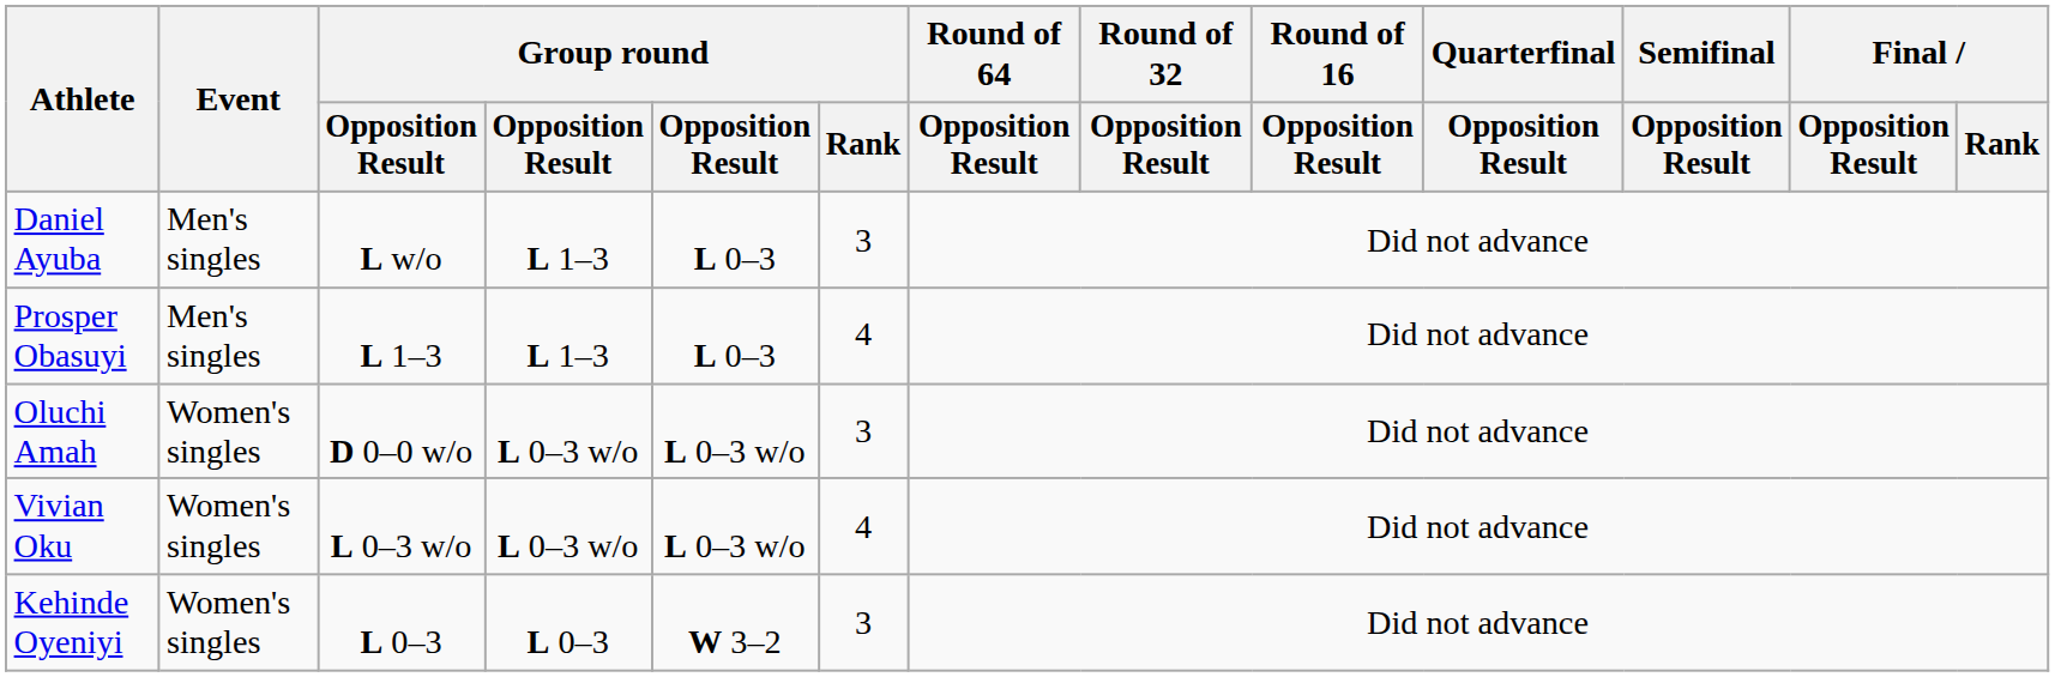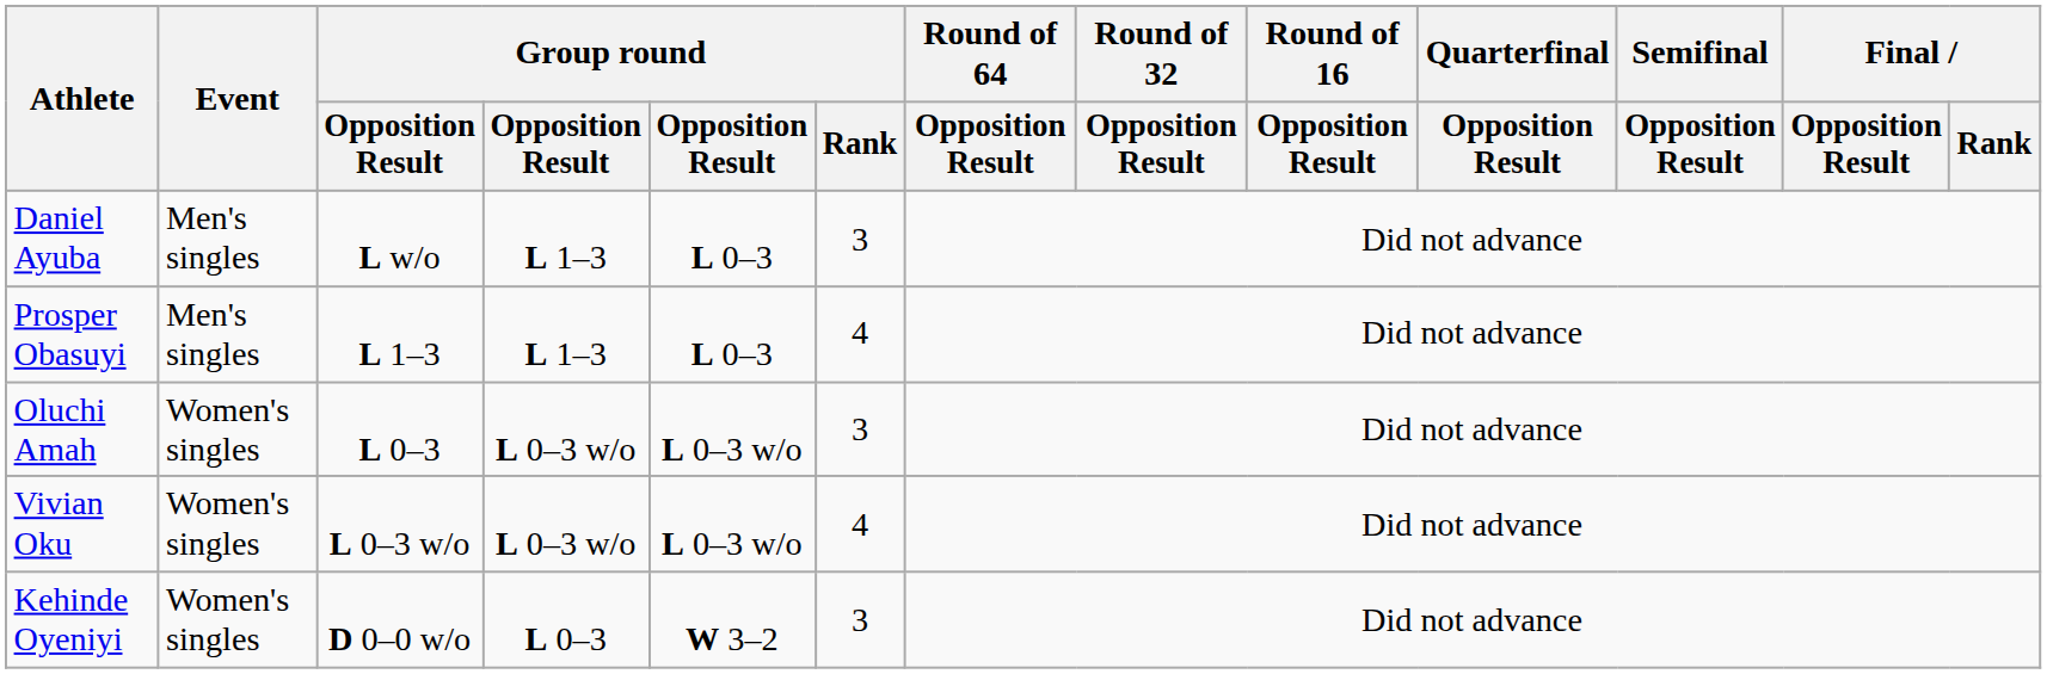 <table class="wikitable" style="font-size:90%;">
 <tr>
 <th rowspan=2>Athlete</th>
 <th rowspan=2>Event</th>
 <th colspan=4>Group round</th>
 <th>Round of 64</th>
 <th>Round of 32</th>
 <th>Round of 16</th>
 <th>Quarterfinal</th>
 <th>Semifinal</th>
 <th colspan=2>Final / </th>
 </tr>
 <tr style="font-size:95%">
 <th>Opposition<br>Result</th>
 <th>Opposition<br>Result</th>
 <th>Opposition<br>Result</th>
 <th>Rank</th>
 <th>Opposition<br>Result</th>
 <th>Opposition<br>Result</th>
 <th>Opposition<br>Result</th>
 <th>Opposition<br>Result</th>
 <th>Opposition<br>Result</th>
 <th>Opposition<br>Result</th>
 <th>Rank</th>
 </tr>
 <tr align=center>
 <td align=left><a href='#'>Daniel Ayuba</a></td>
 <td align=left>Men's singles</td>
 <td><br> <strong>L</strong> w/o</td>
 <td><br> <strong>L</strong> 1–3</td>
 <td><br> <strong>L</strong> 0–3</td>
 <td>3</td>
 <td colspan=7>Did not advance</td>
 </tr>
 <tr align=center>
 <td align=left><a href='#'>Prosper Obasuyi</a></td>
 <td align=left>Men's singles</td>
 <td><br> <strong>L</strong> 1–3</td>
 <td><br> <strong>L</strong> 1–3</td>
 <td><br> <strong>L</strong> 0–3</td>
 <td>4</td>
 <td colspan=7>Did not advance</td>
 </tr>
 <tr align=center>
 <td align=left><a href='#'>Oluchi Amah</a></td>
 <td align=left>Women's singles</td>
-<td><br> <strong>D</strong> 0–0 w/o</td>
+<td><br> <strong>L</strong> 0–3</td>
 <td><br> <strong>L</strong> 0–3  w/o</td>
 <td><br>  <strong>L</strong> 0–3  w/o</td>
 <td>3</td>
 <td colspan=7>Did not advance</td>
 </tr>
 <tr align=center>
 <td align=left><a href='#'>Vivian Oku</a></td>
 <td align=left>Women's singles</td>
 <td><br> <strong>L</strong> 0–3  w/o</td>
 <td><br> <strong>L</strong> 0–3  w/o</td>
 <td><br>  <strong>L</strong> 0–3  w/o</td>
 <td>4</td>
 <td colspan=7>Did not advance</td>
 </tr>
 <tr align=center>
 <td align=left><a href='#'>Kehinde Oyeniyi</a></td>
 <td align=left>Women's singles</td>
-<td><br> <strong>L</strong> 0–3</td>
+<td><br> <strong>D</strong> 0–0 w/o</td>
 <td><br> <strong>L</strong> 0–3</td>
 <td><br> <strong>W</strong> 3–2</td>
 <td>3</td>
 <td colspan=7>Did not advance</td>
 </tr>
 </table>
